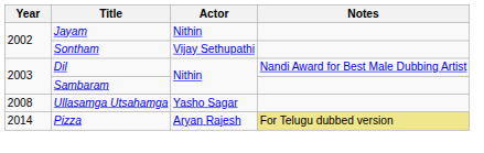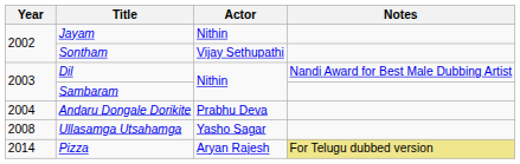 <table class="wikitable sortable">
 <tr>
 <th style="width:10%;">Year</th>
 <th>Title</th>
 <th>Actor</th>
 <th>Notes</th>
 </tr>
 <tr>
 <td rowspan="2">2002</td>
 <td><em><a href='#'>Jayam</a></em></td>
 <td><a href='#'>Nithin</a></td>
 <td></td>
 </tr>
 <tr>
 <td><em><a href='#'>Sontham</a></em></td>
 <td><a href='#'>Vijay Sethupathi</a></td>
 <td></td>
 </tr>
 <tr>
 <td rowspan="2">2003</td>
 <td><em><a href='#'>Dil</a></em></td>
 <td rowspan="2"><a href='#'>Nithin</a></td>
 <td><a href='#'>Nandi Award for Best Male Dubbing Artist</a></td>
 </tr>
 <tr>
 <td><em><a href='#'>Sambaram</a></em></td>
 <td></td>
 </tr>
 <tr>
+<td>2004</td>
+<td><em><a href='#'>Andaru Dongale Dorikite</a></em></td>
+<td><a href='#'>Prabhu Deva</a></td>
+<td></td>
+</tr>
+<tr>
 <td>2008</td>
 <td><em><a href='#'>Ullasamga Utsahamga</a></em></td>
 <td><a href='#'>Yasho Sagar</a></td>
 <td></td>
 </tr>
 <tr>
 <td>2014</td>
 <td><em><a href='#'>Pizza</a></em></td>
 <td><a href='#'>Aryan Rajesh</a></td>
 <td style="background: khaki;">For Telugu dubbed version</td>
 </tr>
 </table>
